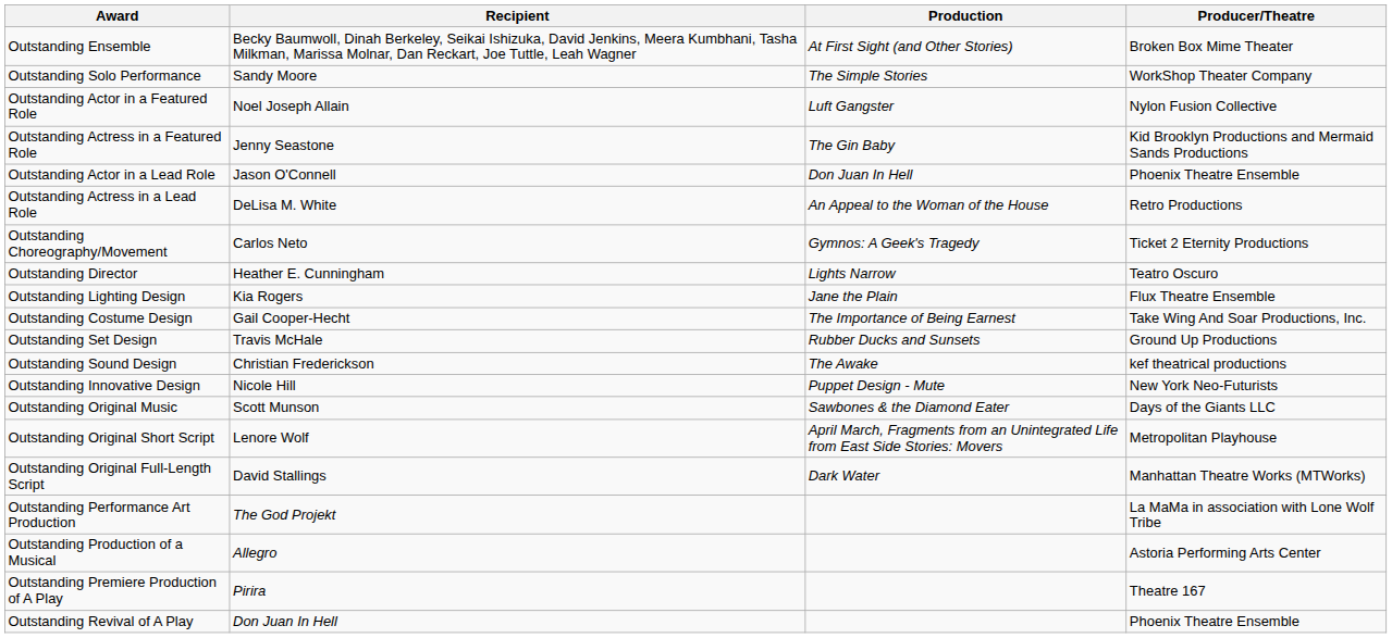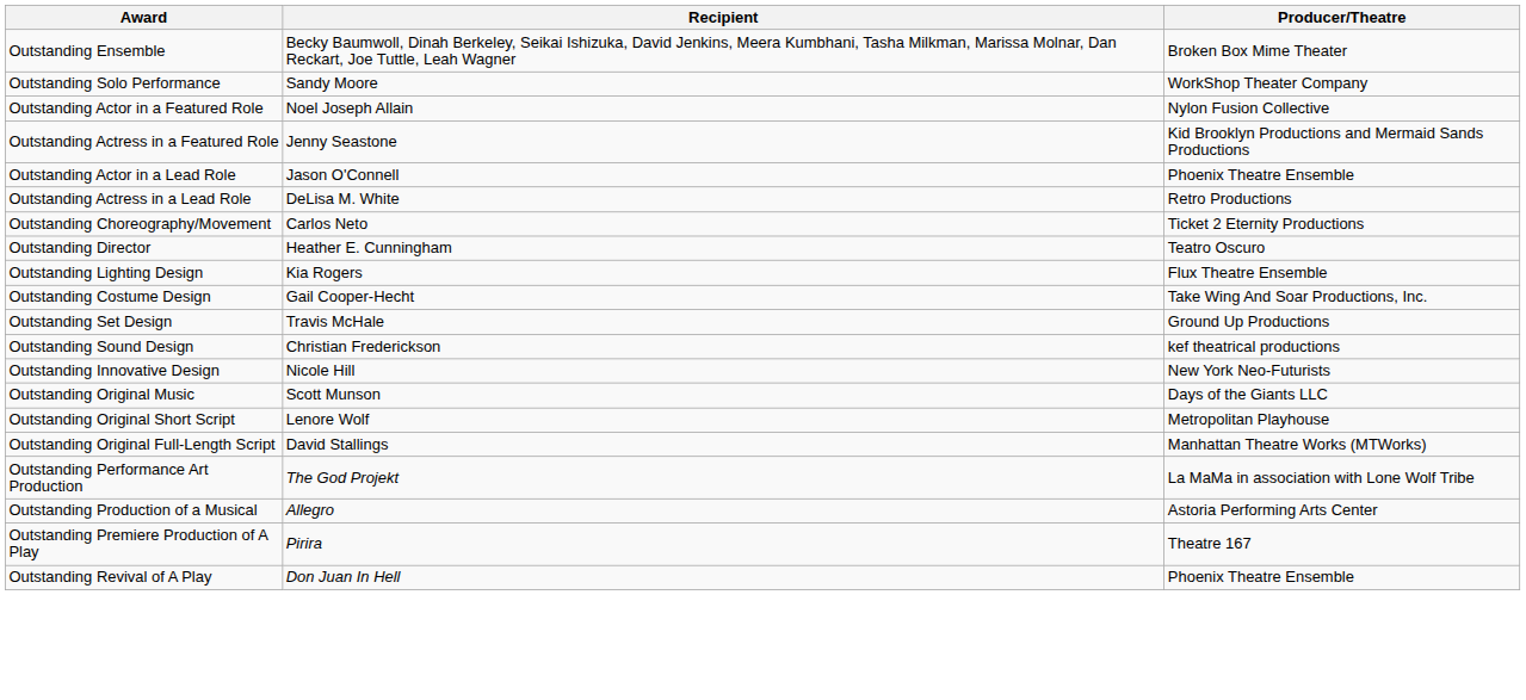 <table class="wikitable">
 <tr>
 <th>Award </th>
 <th><strong>Recipient</strong></th>
-<th>Production</th>
 <th>Producer/Theatre</th>
 </tr>
 <tr>
 <td>Outstanding Ensemble</td>
 <td>Becky Baumwoll, Dinah Berkeley, Seikai Ishizuka, David Jenkins, Meera Kumbhani, Tasha Milkman, Marissa Molnar, Dan Reckart, Joe Tuttle, Leah Wagner</td>
-<td><em>At First Sight (and Other Stories)</em></td>
 <td>Broken Box Mime Theater</td>
 </tr>
 <tr>
 <td>Outstanding Solo Performance</td>
 <td>Sandy Moore</td>
-<td><em>The Simple Stories</em></td>
 <td>WorkShop Theater Company</td>
 </tr>
 <tr>
 <td>Outstanding Actor in a Featured Role</td>
 <td>Noel Joseph Allain</td>
-<td><em>Luft Gangster</em></td>
 <td>Nylon Fusion Collective</td>
 </tr>
 <tr>
 <td>Outstanding Actress in a Featured Role</td>
 <td>Jenny Seastone</td>
-<td><em>The Gin Baby</em></td>
 <td>Kid Brooklyn Productions and Mermaid Sands Productions</td>
 </tr>
 <tr>
 <td>Outstanding Actor in a Lead Role</td>
 <td>Jason O'Connell</td>
-<td><em>Don Juan In Hell</em></td>
 <td>Phoenix Theatre Ensemble</td>
 </tr>
 <tr>
 <td>Outstanding Actress in a Lead Role</td>
 <td>DeLisa M. White</td>
-<td><em>An Appeal to the Woman of the House</em></td>
 <td>Retro Productions</td>
 </tr>
 <tr>
 <td>Outstanding Choreography/Movement</td>
 <td>Carlos Neto</td>
-<td><em>Gymnos: A Geek's Tragedy</em></td>
 <td>Ticket 2 Eternity Productions</td>
 </tr>
 <tr>
 <td>Outstanding Director</td>
 <td>Heather E. Cunningham</td>
-<td><em>Lights Narrow</em></td>
 <td>Teatro Oscuro</td>
 </tr>
 <tr>
 <td>Outstanding Lighting Design</td>
 <td>Kia Rogers</td>
-<td><em>Jane the Plain</em></td>
 <td>Flux Theatre Ensemble</td>
 </tr>
 <tr>
 <td>Outstanding Costume Design</td>
 <td>Gail Cooper-Hecht</td>
-<td><em>The Importance of Being Earnest</em></td>
 <td>Take Wing And Soar Productions, Inc.</td>
 </tr>
 <tr>
 <td>Outstanding Set Design</td>
 <td>Travis McHale</td>
-<td><em>Rubber Ducks and Sunsets</em></td>
 <td>Ground Up Productions</td>
 </tr>
 <tr>
 <td>Outstanding Sound Design</td>
 <td>Christian Frederickson</td>
-<td><em>The Awake</em></td>
 <td>kef theatrical productions</td>
 </tr>
 <tr>
 <td>Outstanding Innovative Design</td>
 <td>Nicole Hill</td>
-<td><em>Puppet Design - Mute</em></td>
 <td>New York Neo-Futurists</td>
 </tr>
 <tr>
 <td>Outstanding Original Music</td>
 <td>Scott Munson</td>
-<td><em>Sawbones & the Diamond Eater</em></td>
 <td>Days of the Giants LLC</td>
 </tr>
 <tr>
 <td>Outstanding Original Short Script</td>
 <td>Lenore Wolf</td>
-<td><em>April March, Fragments from an Unintegrated Life from East Side Stories: Movers</em></td>
 <td>Metropolitan Playhouse</td>
 </tr>
 <tr>
 <td>Outstanding Original Full-Length Script</td>
 <td>David Stallings</td>
-<td><em>Dark Water</em></td>
 <td>Manhattan Theatre Works (MTWorks)</td>
 </tr>
 <tr>
 <td>Outstanding Performance Art Production</td>
 <td><em>The God Projekt</em></td>
-<td></td>
 <td>La MaMa in association with Lone Wolf Tribe</td>
 </tr>
 <tr>
 <td>Outstanding Production of a Musical</td>
 <td><em>Allegro</em></td>
-<td></td>
 <td>Astoria Performing Arts Center</td>
 </tr>
 <tr>
 <td>Outstanding Premiere Production of A Play</td>
 <td><em>Pirira</em></td>
-<td></td>
 <td>Theatre 167</td>
 </tr>
 <tr>
 <td>Outstanding Revival of A Play</td>
 <td><em>Don Juan In Hell</em></td>
-<td></td>
 <td>Phoenix Theatre Ensemble</td>
 </tr>
 </table>
